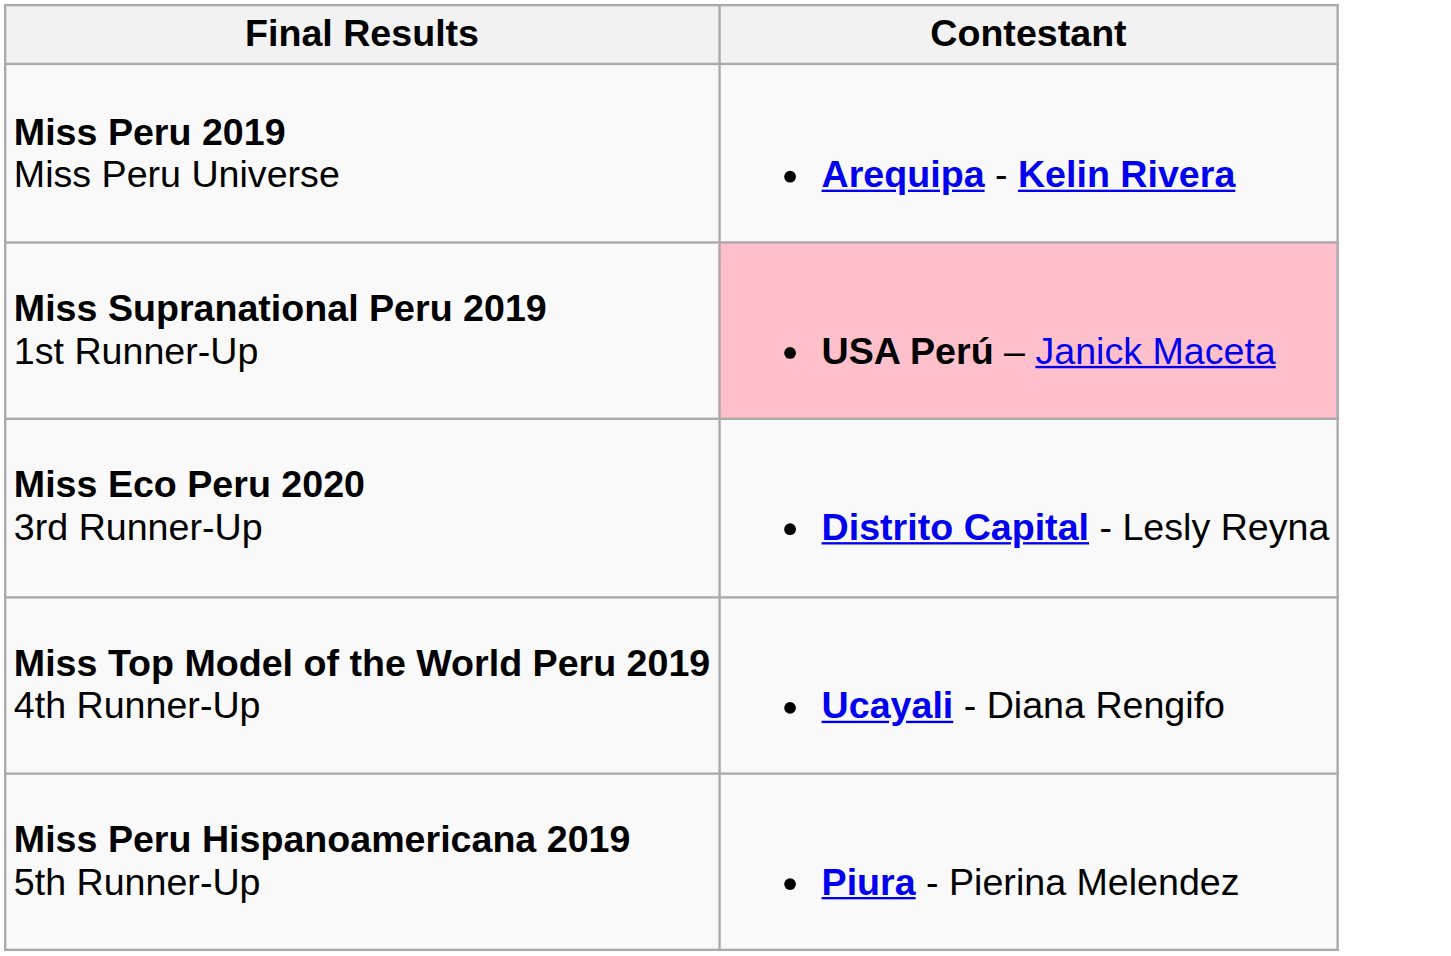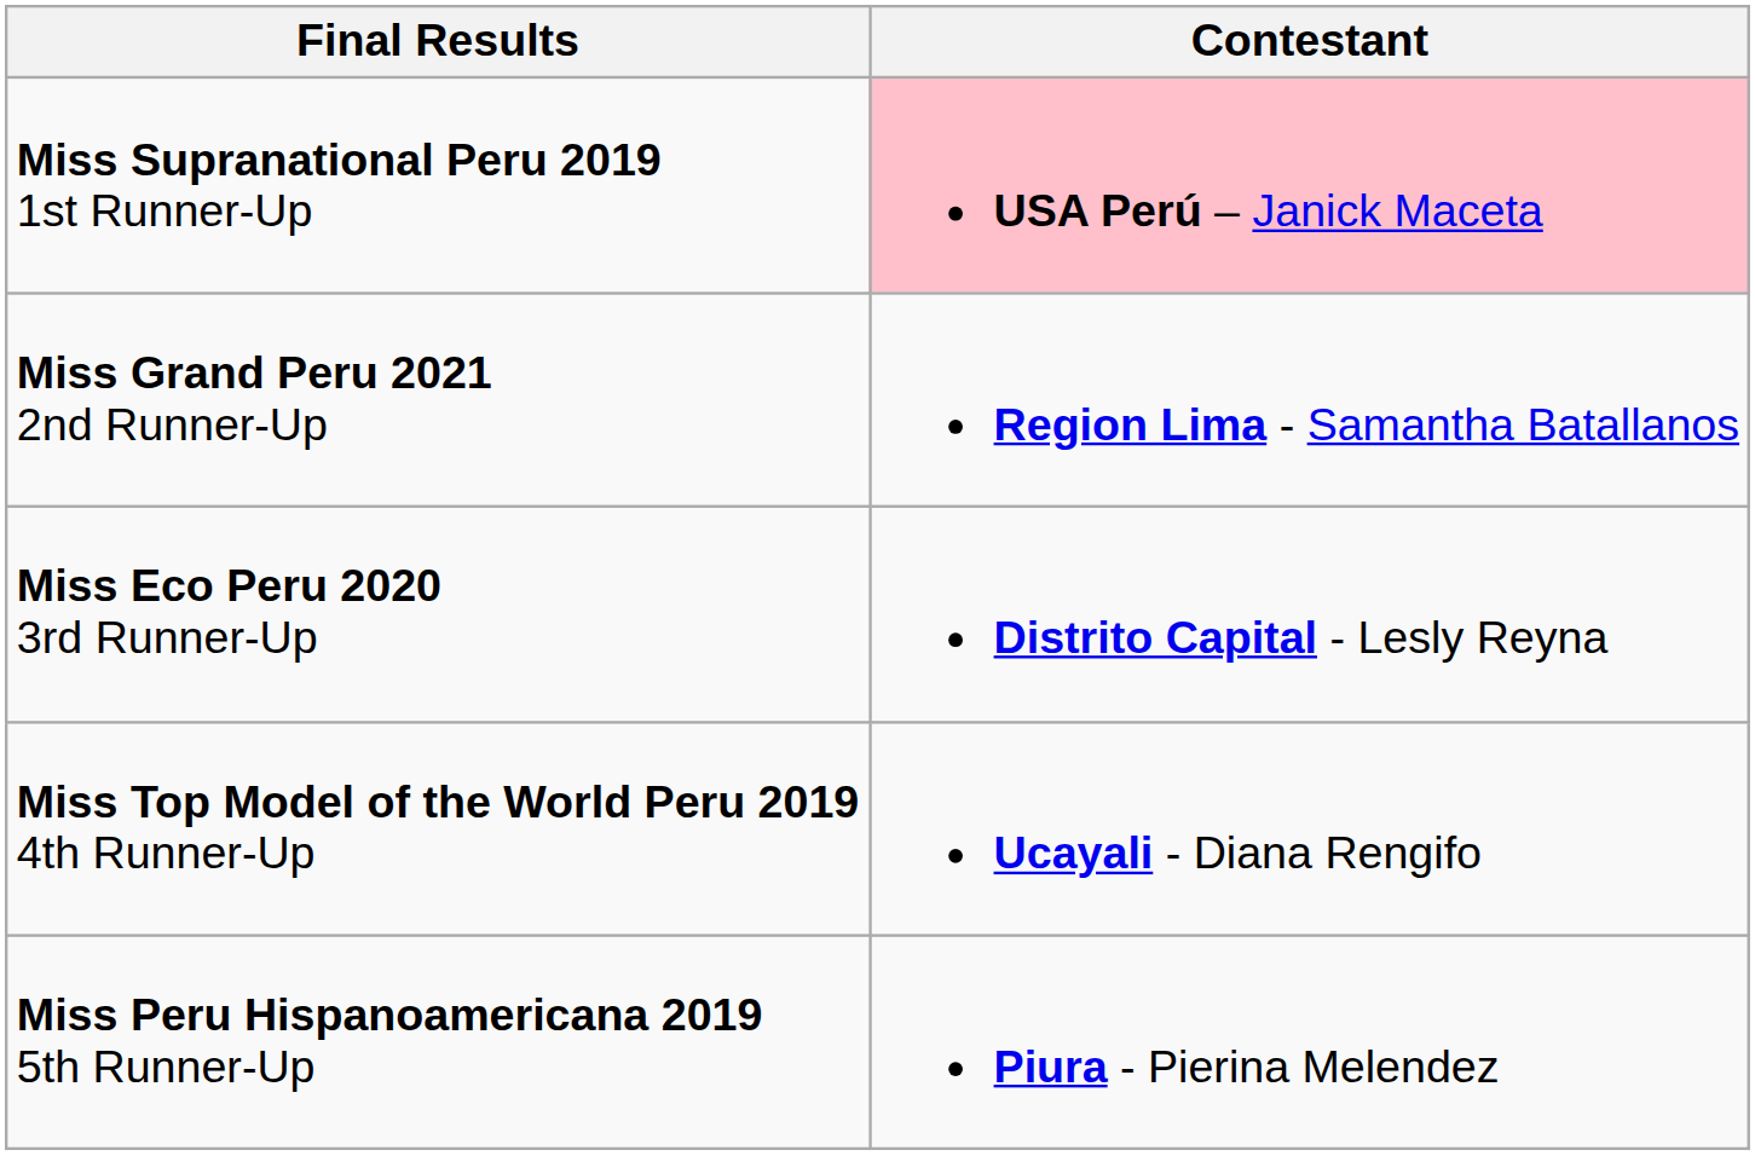 <table class="wikitable sortable">
 <tr>
 <th>Final Results</th>
 <th>Contestant</th>
 </tr>
 <tr>
-<td><strong>Miss Peru 2019</strong><br>Miss Peru Universe</td>
-<td><br><ul><li> <strong><a href='#'>Arequipa</a></strong> - <strong><a href='#'>Kelin Rivera</a></strong></li></ul></td>
+<td><strong>Miss Supranational Peru 2019</strong><br>1st Runner-Up</td>
+<td style="background: pink;"><br><ul><li> <strong>USA Perú</strong> – <a href='#'>Janick Maceta</a></li></ul></td>
 </tr>
 <tr>
-<td><strong>Miss Supranational Peru 2019</strong><br>1st Runner-Up</td>
-<td style="background: pink;"><br><ul><li> <strong>USA Perú</strong> – <a href='#'>Janick Maceta</a></li></ul></td>
+<td><strong>Miss Grand Peru 2021</strong><br>2nd Runner-Up</td>
+<td><br><ul><li> <strong><a href='#'>Region Lima</a></strong> - <a href='#'>Samantha Batallanos</a></li></ul></td>
 </tr>
 <tr>
 <td><strong>Miss Eco Peru 2020</strong><br>3rd Runner-Up</td>
 <td><br><ul><li> <strong><a href='#'>Distrito Capital</a></strong> - Lesly Reyna</li></ul></td>
 </tr>
 <tr>
 <td><strong>Miss Top Model of the World Peru 2019</strong><br>4th Runner-Up</td>
 <td><br><ul><li> <strong><a href='#'>Ucayali</a></strong> - Diana Rengifo</li></ul></td>
 </tr>
 <tr>
 <td><strong>Miss Peru Hispanoamericana 2019</strong><br>5th Runner-Up</td>
 <td><br><ul><li> <strong><a href='#'>Piura</a></strong> - Pierina Melendez</li></ul></td>
 </tr>
 </table>
